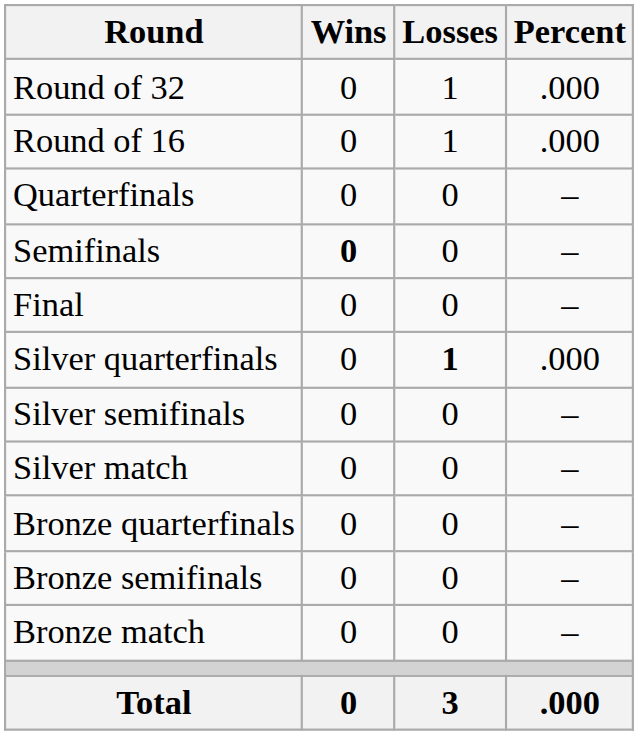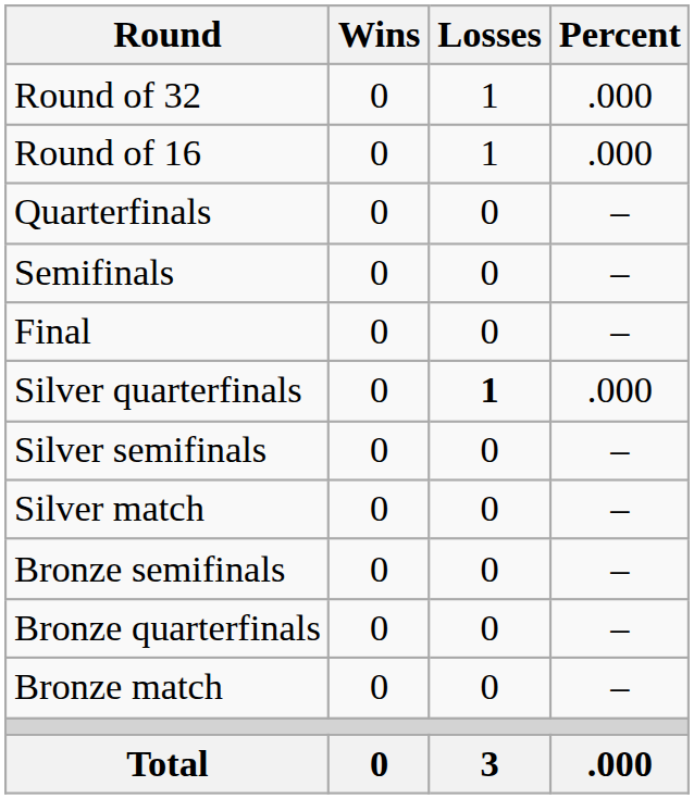 <table class=wikitable>
 <tr>
 <th>Round</th>
 <th>Wins</th>
 <th>Losses</th>
 <th>Percent</th>
 </tr>
 <tr align=center>
 <td align=left>Round of 32</td>
 <td>0</td>
 <td>1</td>
 <td>.000</td>
 </tr>
 <tr align=center>
 <td align=left>Round of 16</td>
 <td>0</td>
 <td>1</td>
 <td>.000</td>
 </tr>
 <tr align=center>
 <td align=left>Quarterfinals</td>
 <td>0</td>
 <td>0</td>
 <td>–</td>
 </tr>
 <tr align=center>
 <td align=left>Semifinals</td>
-<td><strong>0</strong></td>
+<td>0</td>
 <td>0</td>
 <td>–</td>
 </tr>
 <tr align=center>
 <td align=left>Final</td>
 <td>0</td>
 <td>0</td>
 <td>–</td>
 </tr>
 <tr align=center>
 <td align=left>Silver quarterfinals</td>
 <td>0</td>
 <td><strong>1</strong></td>
 <td>.000</td>
 </tr>
 <tr align=center>
 <td align=left>Silver semifinals</td>
 <td>0</td>
 <td>0</td>
 <td>–</td>
 </tr>
 <tr align=center>
 <td align=left>Silver match</td>
 <td>0</td>
 <td>0</td>
 <td>–</td>
 </tr>
 <tr align=center>
-<td align=left>Bronze quarterfinals</td>
+<td align=left>Bronze semifinals</td>
 <td>0</td>
 <td>0</td>
 <td>–</td>
 </tr>
 <tr align=center>
-<td align=left>Bronze semifinals</td>
+<td align=left>Bronze quarterfinals</td>
 <td>0</td>
 <td>0</td>
 <td>–</td>
 </tr>
 <tr align=center>
 <td align=left>Bronze match</td>
 <td>0</td>
 <td>0</td>
 <td>–</td>
 </tr>
 <tr>
 <td colspan=4 bgcolor=lightgray></td>
 </tr>
 <tr>
 <th>Total</th>
 <th>0</th>
 <th>3</th>
 <th>.000</th>
 </tr>
 </table>
